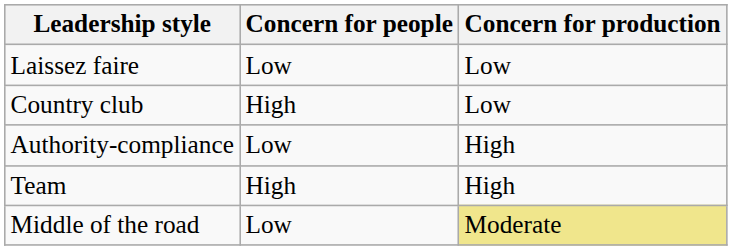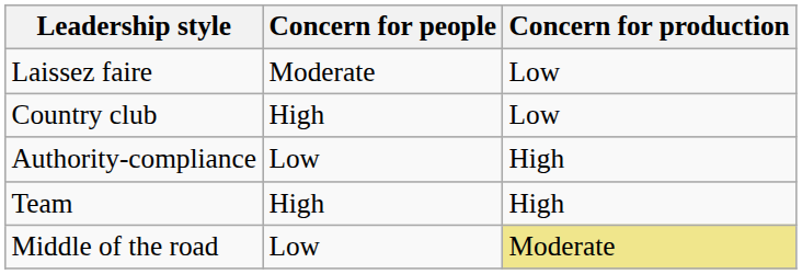 <table class="wikitable" border="1">
 <tr>
 <th>Leadership style</th>
 <th>Concern for people</th>
 <th>Concern for production</th>
 </tr>
 <tr>
 <td>Laissez faire</td>
-<td>Low</td>
+<td>Moderate</td>
 <td>Low</td>
 </tr>
 <tr>
 <td>Country club</td>
 <td>High</td>
 <td>Low</td>
 </tr>
 <tr>
 <td>Authority-compliance</td>
 <td>Low</td>
 <td>High</td>
 </tr>
 <tr>
 <td>Team</td>
 <td>High</td>
 <td>High</td>
 </tr>
 <tr>
 <td>Middle of the road</td>
 <td>Low</td>
 <td style="background: khaki;">Moderate</td>
 </tr>
 </table>
